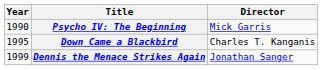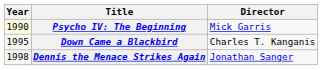 <table class="wikitable sortable plainrowheaders">
 <tr>
 <th>Year</th>
 <th>Title</th>
 <th>Director</th>
 </tr>
 <tr>
-<td>1990</td>
+<td style="background: lightyellow;">1990</td>
 <th scope="row" style="text-align:center;"><em><a href='#'>Psycho IV: The Beginning</a></em></th>
 <td><a href='#'>Mick Garris</a></td>
 </tr>
 <tr>
 <td>1995</td>
 <th scope="row" style="text-align:center;"><em><a href='#'>Down Came a Blackbird</a></em></th>
 <td>Charles T. Kanganis</td>
 </tr>
 <tr>
-<td>1999</td>
+<td>1998</td>
 <th scope="row" style="text-align:center;"><em><a href='#'>Dennis the Menace Strikes Again</a></em></th>
 <td><a href='#'>Jonathan Sanger</a></td>
 </tr>
 </table>
